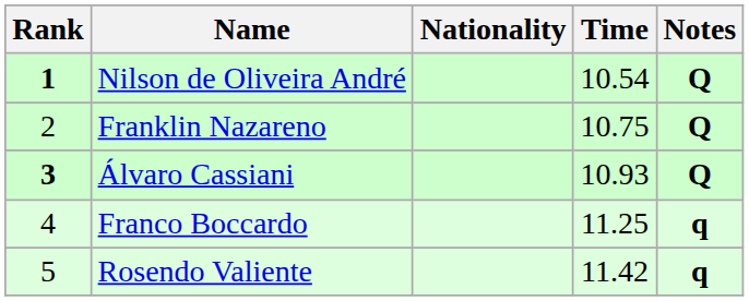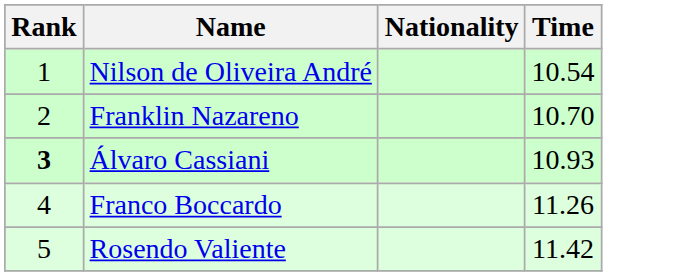 <table class="wikitable sortable" style="text-align:center">
 <tr>
 <th>Rank</th>
 <th>Name</th>
 <th>Nationality</th>
 <th>Time</th>
-<th>Notes</th>
 </tr>
 <tr bgcolor=ccffcc>
-<td align=center><strong>1</strong></td>
+<td align=center>1</td>
 <td align=left><a href='#'>Nilson de Oliveira André</a></td>
 <td align=left></td>
 <td>10.54</td>
-<td><strong>Q</strong></td>
 </tr>
 <tr bgcolor=ccffcc>
 <td align=center>2</td>
 <td align=left><a href='#'>Franklin Nazareno</a></td>
 <td align=left></td>
-<td>10.75</td>
-<td><strong>Q</strong></td>
+<td>10.70</td>
 </tr>
 <tr bgcolor=ccffcc>
 <td align=center><strong>3</strong></td>
 <td align=left><a href='#'>Álvaro Cassiani</a></td>
 <td align=left></td>
 <td>10.93</td>
-<td><strong>Q</strong></td>
 </tr>
 <tr bgcolor=ddffdd>
 <td align=center>4</td>
 <td align=left><a href='#'>Franco Boccardo</a></td>
 <td align=left></td>
-<td>11.25</td>
-<td><strong>q</strong></td>
+<td>11.26</td>
 </tr>
 <tr bgcolor=ddffdd>
 <td align=center>5</td>
 <td align=left><a href='#'>Rosendo Valiente</a></td>
 <td align=left></td>
 <td>11.42</td>
-<td><strong>q</strong></td>
 </tr>
 </table>
